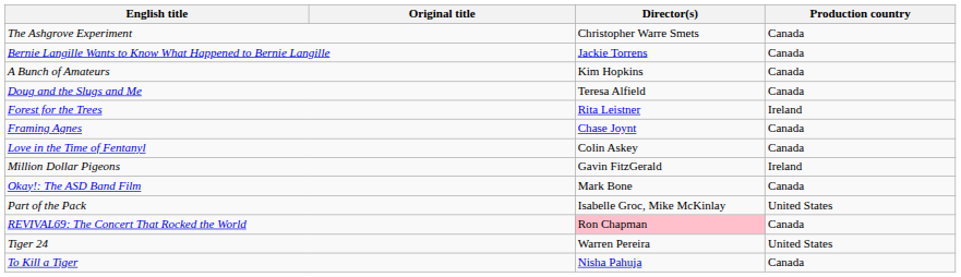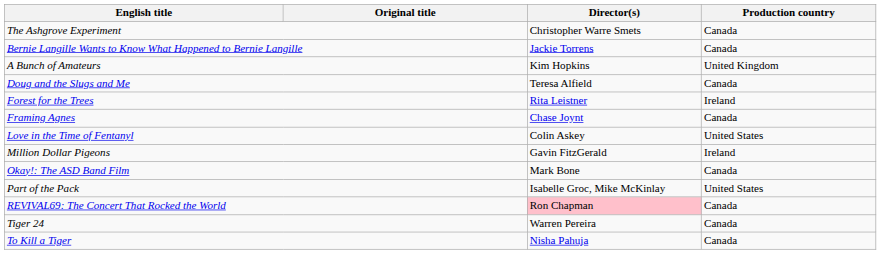 <table class="wikitable" width=100%>
 <tr>
 <th scope="col" width="32%">English title</th>
 <th scope="col" width="28%">Original title</th>
 <th scope="col" width="20%">Director(s)</th>
 <th scope="col" width="20%">Production country</th>
 </tr>
 <tr>
 <td colspan=2><em>The Ashgrove Experiment</em></td>
 <td>Christopher Warre Smets</td>
 <td>Canada</td>
 </tr>
 <tr>
 <td colspan=2><em><a href='#'>Bernie Langille Wants to Know What Happened to Bernie Langille</a></em></td>
 <td><a href='#'>Jackie Torrens</a></td>
 <td>Canada</td>
 </tr>
 <tr>
 <td colspan=2><em>A Bunch of Amateurs</em></td>
 <td>Kim Hopkins</td>
-<td>Canada</td>
+<td>United Kingdom</td>
 </tr>
 <tr>
 <td colspan=2><em><a href='#'>Doug and the Slugs and Me</a></em></td>
 <td>Teresa Alfield</td>
 <td>Canada</td>
 </tr>
 <tr>
 <td colspan=2><em><a href='#'>Forest for the Trees</a></em></td>
 <td><a href='#'>Rita Leistner</a></td>
 <td>Ireland</td>
 </tr>
 <tr>
 <td colspan=2><em><a href='#'>Framing Agnes</a></em></td>
 <td><a href='#'>Chase Joynt</a></td>
 <td>Canada</td>
 </tr>
 <tr>
 <td colspan=2><em><a href='#'>Love in the Time of Fentanyl</a></em></td>
 <td>Colin Askey</td>
-<td>Canada</td>
+<td>United States</td>
 </tr>
 <tr>
 <td colspan=2><em>Million Dollar Pigeons</em></td>
 <td>Gavin FitzGerald</td>
 <td>Ireland</td>
 </tr>
 <tr>
 <td colspan=2><em><a href='#'>Okay!: The ASD Band Film</a></em></td>
 <td>Mark Bone</td>
 <td>Canada</td>
 </tr>
 <tr>
 <td colspan=2><em>Part of the Pack</em></td>
 <td>Isabelle Groc, Mike McKinlay</td>
 <td>United States</td>
 </tr>
 <tr>
 <td colspan=2><em><a href='#'>REVIVAL69: The Concert That Rocked the World</a></em></td>
 <td style="background: pink;">Ron Chapman</td>
 <td>Canada</td>
 </tr>
 <tr>
 <td colspan=2><em>Tiger 24</em></td>
 <td>Warren Pereira</td>
-<td>United States</td>
+<td>Canada</td>
 </tr>
 <tr>
 <td colspan=2><em><a href='#'>To Kill a Tiger</a></em></td>
 <td><a href='#'>Nisha Pahuja</a></td>
 <td>Canada</td>
 </tr>
 </table>
